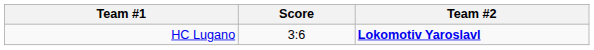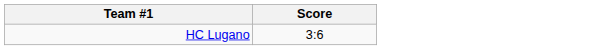 <table class="wikitable" style="text-align: center;">
 <tr>
 <th width=22%>Team #1</th>
 <th width=11%>Score</th>
-<th width=22%>Team #2</th>
 </tr>
 <tr>
 <td style="text-align: right;"><a href='#'>HC Lugano</a> </td>
 <td>3:6</td>
-<td style="text-align: left;"> <strong><a href='#'>Lokomotiv Yaroslavl</a></strong></td>
 </tr>
 </table>
